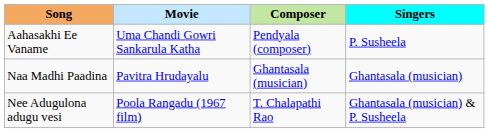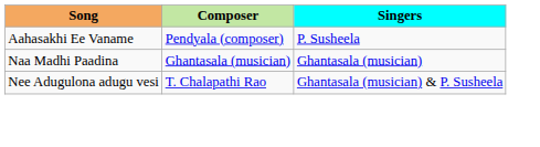 <table class="wikitable sortable">
 <tr>
 <th style="background:#f4a860">Song</th>
-<th style="background:#c2e7ff">Movie</th>
 <th style="background:#c2e7a3">Composer</th>
 <th style="background:#00ffff">Singers</th>
 </tr>
 <tr>
 <td>Aahasakhi Ee Vaname</td>
-<td><a href='#'>Uma Chandi Gowri Sankarula Katha</a></td>
 <td><a href='#'>Pendyala (composer)</a></td>
 <td><a href='#'>P. Susheela</a></td>
 </tr>
 <tr>
 <td>Naa Madhi Paadina</td>
-<td><a href='#'>Pavitra Hrudayalu</a></td>
 <td><a href='#'>Ghantasala (musician)</a></td>
 <td><a href='#'>Ghantasala (musician)</a></td>
 </tr>
 <tr>
 <td>Nee Adugulona adugu vesi</td>
-<td><a href='#'>Poola Rangadu (1967 film)</a></td>
 <td><a href='#'>T. Chalapathi Rao</a></td>
 <td><a href='#'>Ghantasala (musician)</a> & <a href='#'>P. Susheela</a></td>
 </tr>
 </table>
